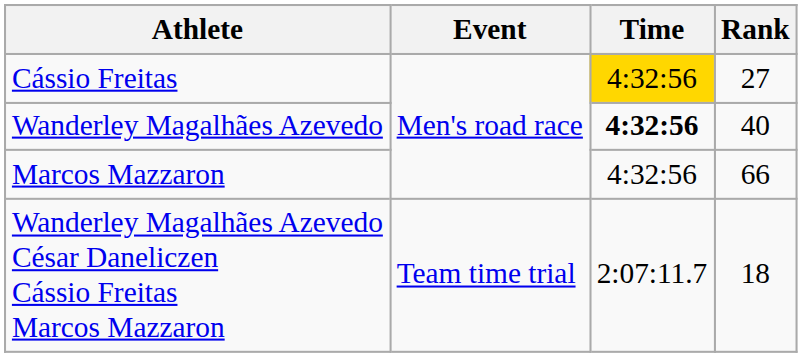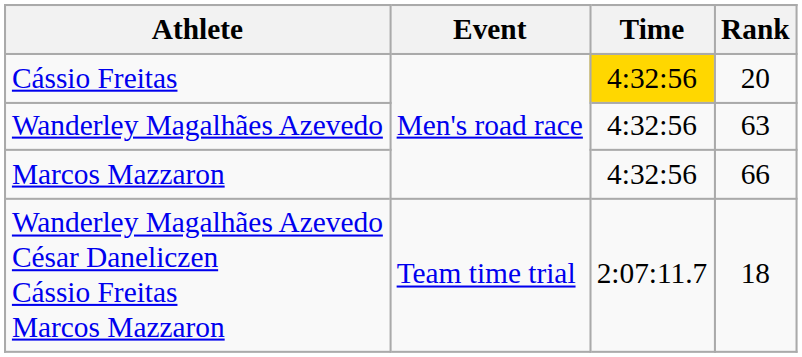 <table class=wikitable style="font-size:90%">
 <tr>
 <th>Athlete</th>
 <th>Event</th>
 <th>Time</th>
 <th>Rank</th>
 </tr>
 <tr align=center>
 <td align=left rowspan=1><a href='#'>Cássio Freitas</a></td>
 <td align=left rowspan=3><a href='#'>Men's road race</a></td>
 <td style="background: gold;">4:32:56</td>
-<td>27</td>
+<td>20</td>
 </tr>
 <tr align=center>
 <td align=left rowspan=1><a href='#'>Wanderley Magalhães Azevedo</a></td>
-<td><strong>4:32:56</strong></td>
-<td>40</td>
+<td>4:32:56</td>
+<td>63</td>
 </tr>
 <tr align=center>
 <td align=left rowspan=1><a href='#'>Marcos Mazzaron</a></td>
 <td>4:32:56</td>
 <td>66</td>
 </tr>
 <tr align=center>
 <td align=left rowspan=1><a href='#'>Wanderley Magalhães Azevedo</a><br><a href='#'>César Daneliczen</a><br><a href='#'>Cássio Freitas</a><br><a href='#'>Marcos Mazzaron</a></td>
 <td align=left rowspan=1><a href='#'>Team time trial</a></td>
 <td>2:07:11.7</td>
 <td>18</td>
 </tr>
 </table>
